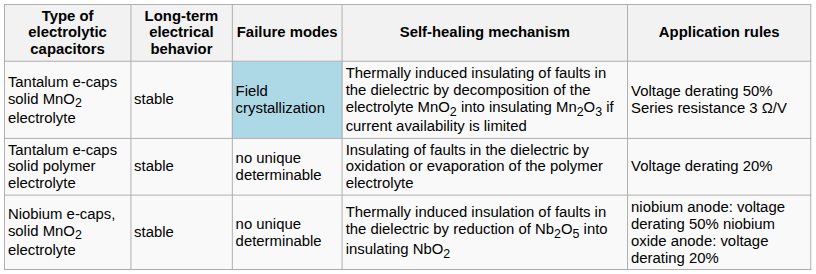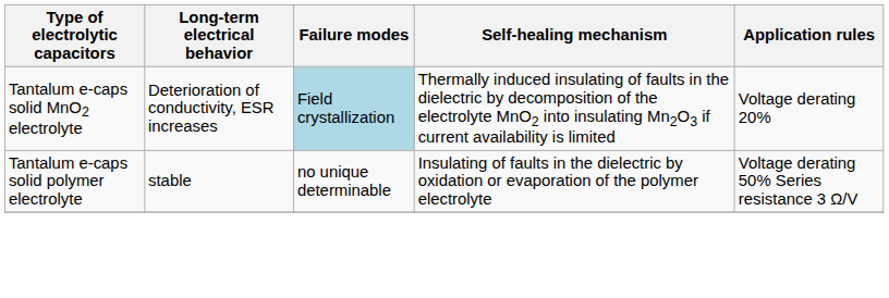 <table class="wikitable centered">
 <tr class="hintergrundfarbe6">
 <th>Type of electrolytic capacitors</th>
 <th>Long-term electrical  behavior</th>
 <th>Failure modes</th>
 <th>Self-healing mechanism</th>
 <th>Application rules</th>
 </tr>
 <tr>
 <td>Tantalum e-caps solid MnO<sub>2</sub> electrolyte</td>
-<td>stable</td>
+<td>Deterioration of conductivity, ESR increases</td>
 <td style="background: lightblue;">Field crystallization</td>
 <td>Thermally induced insulating of faults in the dielectric by decomposition of the electrolyte MnO<sub>2</sub> into insulating Mn<sub>2</sub>O<sub>3</sub> if current availability is limited</td>
-<td>Voltage derating 50% Series resistance 3 Ω/V</td>
+<td>Voltage derating 20%</td>
 </tr>
 <tr>
 <td>Tantalum e-caps solid polymer electrolyte</td>
 <td>stable</td>
 <td>no unique determinable</td>
 <td>Insulating of faults in the dielectric by oxidation or evaporation of the polymer electrolyte</td>
-<td>Voltage derating 20%</td>
-</tr>
-<tr>
-<td>Niobium e-caps, solid MnO<sub>2</sub> electrolyte</td>
-<td>stable</td>
-<td>no unique determinable</td>
-<td>Thermally induced insulation of faults in the dielectric by reduction of Nb<sub>2</sub>O<sub>5</sub> into insulating NbO<sub>2</sub></td>
-<td>niobium anode: voltage derating 50% niobium oxide anode: voltage derating 20%</td>
+<td>Voltage derating 50% Series resistance 3 Ω/V</td>
 </tr>
 <tr>
 </tr>
 </table>
